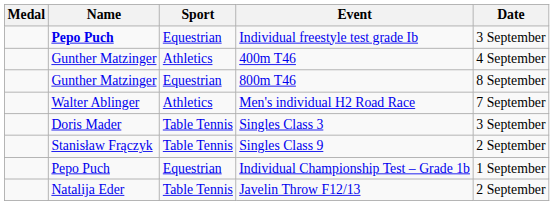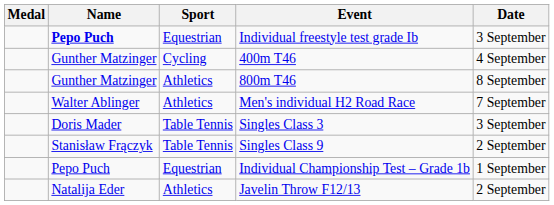 <table class="wikitable sortable">
 <tr>
 <th>Medal</th>
 <th>Name</th>
 <th>Sport</th>
 <th>Event</th>
 <th>Date</th>
 </tr>
 <tr>
 <td></td>
 <td><strong><a href='#'>Pepo Puch</a></strong></td>
 <td><a href='#'>Equestrian</a></td>
 <td><a href='#'>Individual freestyle test grade Ib</a></td>
 <td>3 September</td>
 </tr>
 <tr>
 <td></td>
 <td><a href='#'>Gunther Matzinger</a></td>
-<td><a href='#'>Athletics</a></td>
+<td><a href='#'>Cycling</a></td>
 <td><a href='#'>400m T46</a></td>
 <td>4 September</td>
 </tr>
 <tr>
 <td></td>
 <td><a href='#'>Gunther Matzinger</a></td>
-<td><a href='#'>Equestrian</a></td>
+<td><a href='#'>Athletics</a></td>
 <td><a href='#'>800m T46</a></td>
 <td>8 September</td>
 </tr>
 <tr>
 <td></td>
 <td><a href='#'>Walter Ablinger</a></td>
 <td><a href='#'>Athletics</a></td>
 <td><a href='#'>Men's individual H2 Road Race</a></td>
 <td>7 September</td>
 </tr>
 <tr>
 <td></td>
 <td><a href='#'>Doris Mader</a></td>
 <td><a href='#'>Table Tennis</a></td>
 <td><a href='#'>Singles Class 3</a></td>
 <td>3 September</td>
 </tr>
 <tr>
 <td></td>
 <td><a href='#'>Stanisław Frączyk</a></td>
 <td><a href='#'>Table Tennis</a></td>
 <td><a href='#'>Singles Class 9</a></td>
 <td>2 September</td>
 </tr>
 <tr>
 <td></td>
 <td><a href='#'>Pepo Puch</a></td>
 <td><a href='#'>Equestrian</a></td>
 <td><a href='#'>Individual Championship Test – Grade 1b</a></td>
 <td>1 September</td>
 </tr>
 <tr>
 <td></td>
 <td><a href='#'>Natalija Eder</a></td>
-<td><a href='#'>Table Tennis</a></td>
+<td><a href='#'>Athletics</a></td>
 <td><a href='#'>Javelin Throw F12/13</a></td>
 <td>2 September</td>
 </tr>
 </table>
